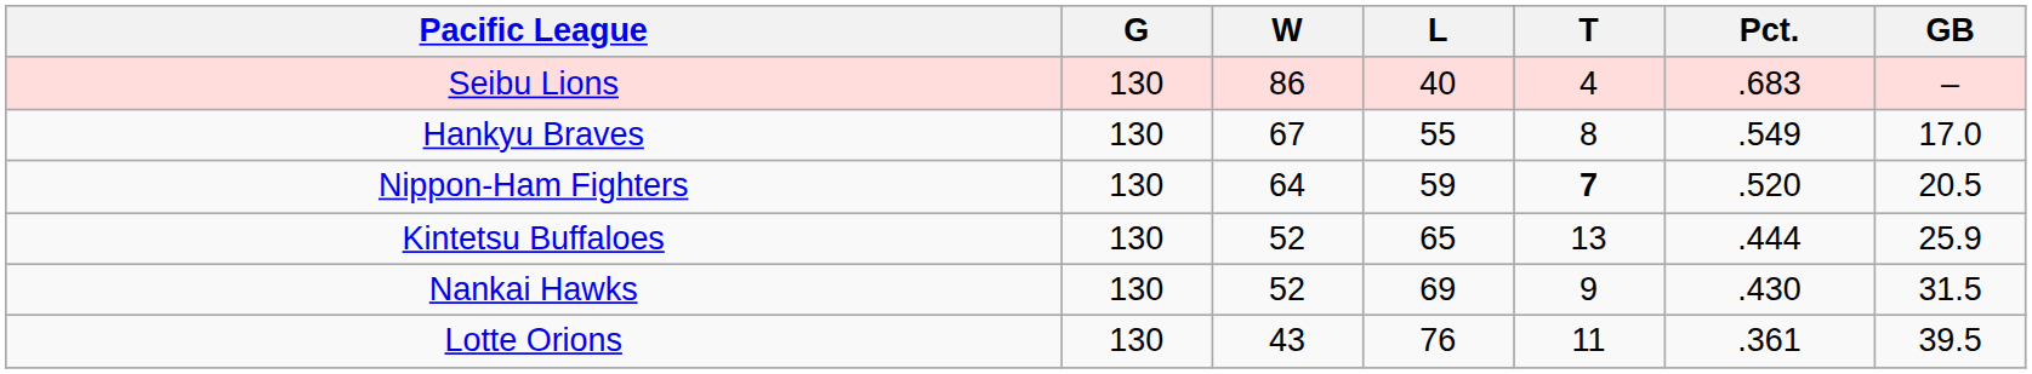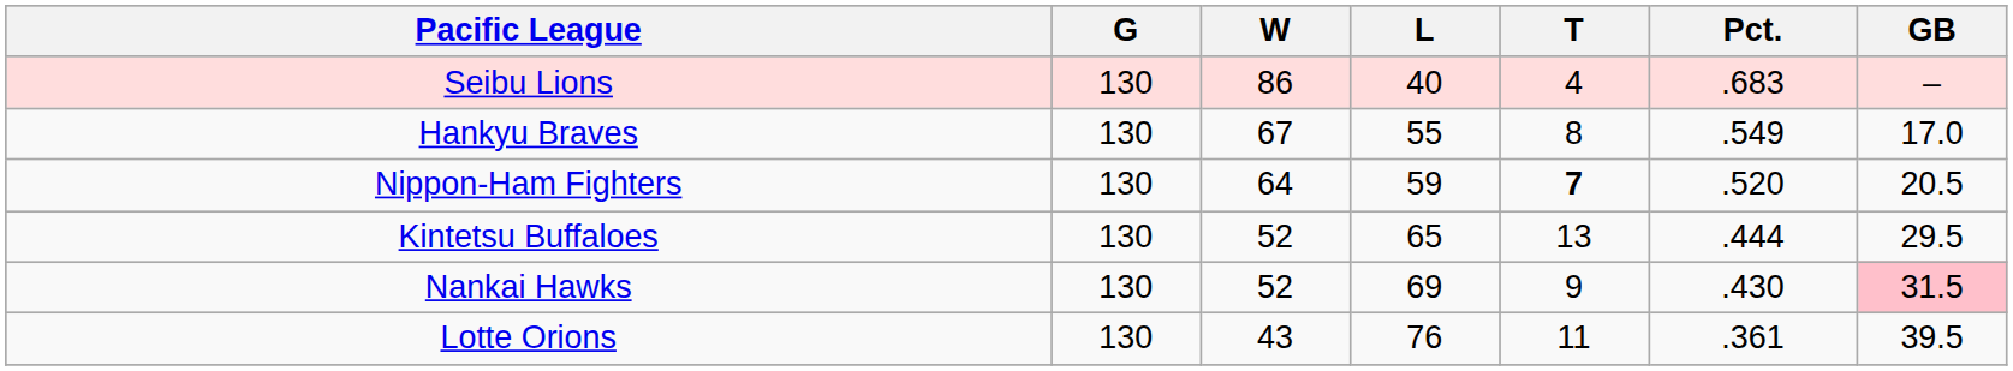 <table class="wikitable"  style="width:50%; text-align:center;">
 <tr>
 <th style="width:35%;"><a href='#'>Pacific League</a></th>
 <th style="width:5%;">G</th>
 <th style="width:5%;">W</th>
 <th style="width:5%;">L</th>
 <th style="width:5%;">T</th>
 <th style="width:7%;">Pct.</th>
 <th style="width:5%;">GB</th>
 </tr>
 <tr style="background:#fdd;">
 <td><a href='#'>Seibu Lions</a></td>
 <td>130</td>
 <td>86</td>
 <td>40</td>
 <td>4</td>
 <td>.683</td>
 <td>–</td>
 </tr>
 <tr align=center>
 <td><a href='#'>Hankyu Braves</a></td>
 <td>130</td>
 <td>67</td>
 <td>55</td>
 <td>8</td>
 <td>.549</td>
 <td>17.0</td>
 </tr>
 <tr align=center>
 <td><a href='#'>Nippon-Ham Fighters</a></td>
 <td>130</td>
 <td>64</td>
 <td>59</td>
 <td><strong>7</strong></td>
 <td>.520</td>
 <td>20.5</td>
 </tr>
 <tr align=center>
 <td><a href='#'>Kintetsu Buffaloes</a></td>
 <td>130</td>
 <td>52</td>
 <td>65</td>
 <td>13</td>
 <td>.444</td>
-<td>25.9</td>
+<td>29.5</td>
 </tr>
 <tr align=center>
 <td><a href='#'>Nankai Hawks</a></td>
 <td>130</td>
 <td>52</td>
 <td>69</td>
 <td>9</td>
 <td>.430</td>
-<td>31.5</td>
+<td style="background: pink;">31.5</td>
 </tr>
 <tr align=center>
 <td><a href='#'>Lotte Orions</a></td>
 <td>130</td>
 <td>43</td>
 <td>76</td>
 <td>11</td>
 <td>.361</td>
 <td>39.5</td>
 </tr>
 </table>
